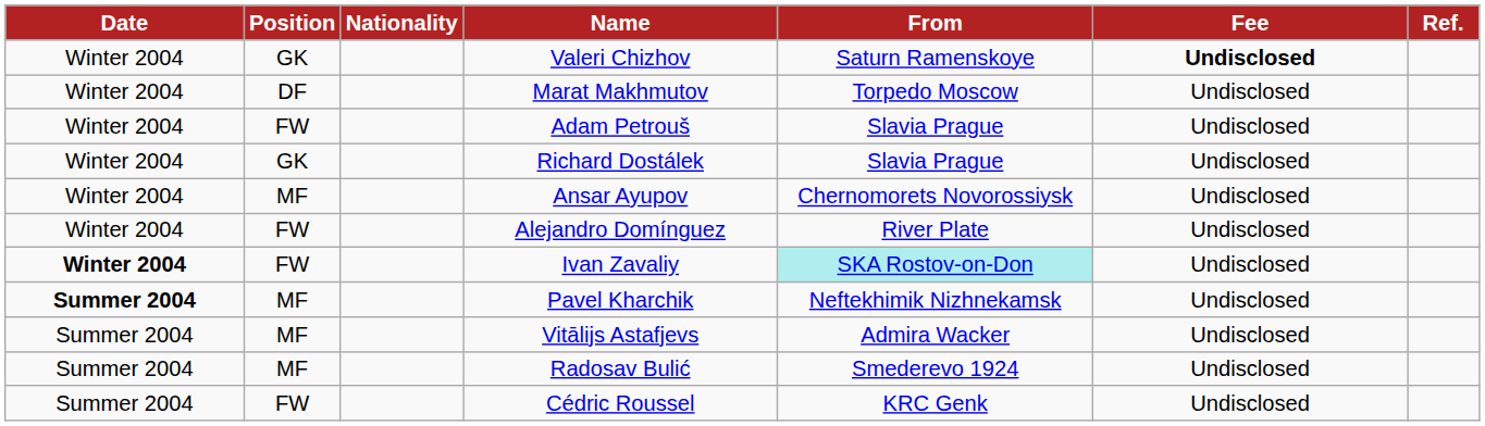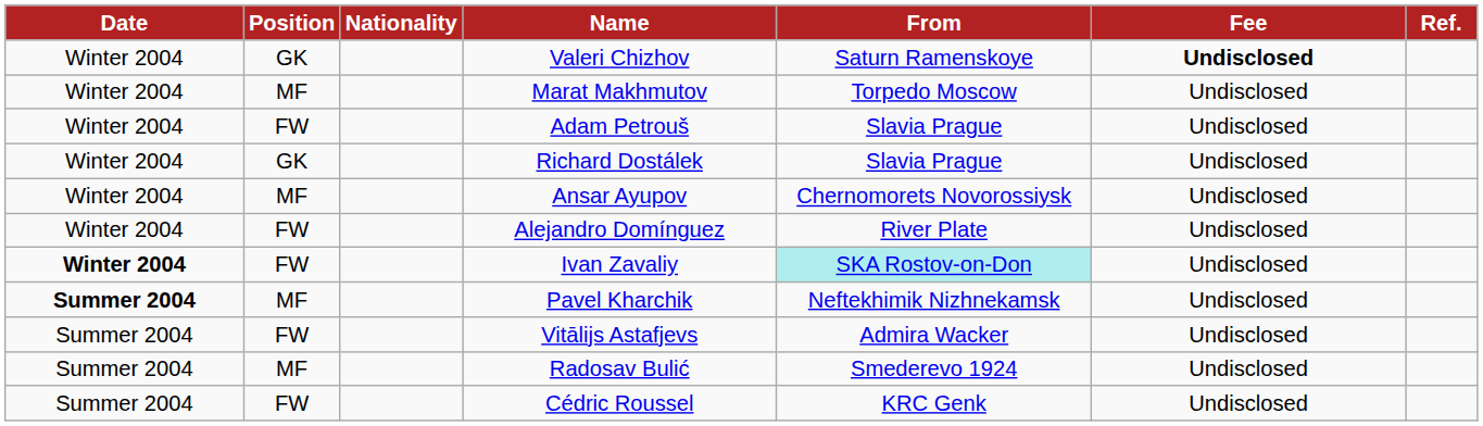 <table class="wikitable"  style="text-align:center; font-size:90%; ">
 <tr>
 <th style="background:#B22222; color:white; width:150px;">Date</th>
 <th style="background:#B22222; color:white; width:50px;">Position</th>
 <th style="background:#B22222; color:white; width:50px;">Nationality</th>
 <th style="background:#B22222; color:white; width:200px;">Name</th>
 <th style="background:#B22222; color:white; width:200px;">From</th>
 <th style="background:#B22222; color:white; width:200px;">Fee</th>
 <th style="background:#B22222; color:white; width:40px;">Ref.</th>
 </tr>
 <tr>
 <td>Winter 2004</td>
 <td>GK</td>
 <td></td>
 <td><a href='#'>Valeri Chizhov</a></td>
 <td><a href='#'>Saturn Ramenskoye</a></td>
 <td><strong>Undisclosed</strong></td>
 <td></td>
 </tr>
 <tr>
 <td>Winter 2004</td>
-<td>DF</td>
+<td>MF</td>
 <td></td>
 <td><a href='#'>Marat Makhmutov</a></td>
 <td><a href='#'>Torpedo Moscow</a></td>
 <td>Undisclosed</td>
 <td></td>
 </tr>
 <tr>
 <td>Winter 2004</td>
 <td>FW</td>
 <td></td>
 <td><a href='#'>Adam Petrouš</a></td>
 <td><a href='#'>Slavia Prague</a></td>
 <td>Undisclosed</td>
 <td></td>
 </tr>
 <tr>
 <td>Winter 2004</td>
 <td>GK</td>
 <td></td>
 <td><a href='#'>Richard Dostálek</a></td>
 <td><a href='#'>Slavia Prague</a></td>
 <td>Undisclosed</td>
 <td></td>
 </tr>
 <tr>
 <td>Winter 2004</td>
 <td>MF</td>
 <td></td>
 <td><a href='#'>Ansar Ayupov</a></td>
 <td><a href='#'>Chernomorets Novorossiysk</a></td>
 <td>Undisclosed</td>
 <td></td>
 </tr>
 <tr>
 <td>Winter 2004</td>
 <td>FW</td>
 <td></td>
 <td><a href='#'>Alejandro Domínguez</a></td>
 <td><a href='#'>River Plate</a></td>
 <td>Undisclosed</td>
 <td></td>
 </tr>
 <tr>
 <td><strong>Winter 2004</strong></td>
 <td>FW</td>
 <td></td>
 <td><a href='#'>Ivan Zavaliy</a></td>
 <td style="background: paleturquoise;"><a href='#'>SKA Rostov-on-Don</a></td>
 <td>Undisclosed</td>
 <td></td>
 </tr>
 <tr>
 <td><strong>Summer 2004</strong></td>
 <td>MF</td>
 <td></td>
 <td><a href='#'>Pavel Kharchik</a></td>
 <td><a href='#'>Neftekhimik Nizhnekamsk</a></td>
 <td>Undisclosed</td>
 <td></td>
 </tr>
 <tr>
 <td>Summer 2004</td>
-<td>MF</td>
+<td>FW</td>
 <td></td>
 <td><a href='#'>Vitālijs Astafjevs</a></td>
 <td><a href='#'>Admira Wacker</a></td>
 <td>Undisclosed</td>
 <td></td>
 </tr>
 <tr>
 <td>Summer 2004</td>
 <td>MF</td>
 <td></td>
 <td><a href='#'>Radosav Bulić</a></td>
 <td><a href='#'>Smederevo 1924</a></td>
 <td>Undisclosed</td>
 <td></td>
 </tr>
 <tr>
 <td>Summer 2004</td>
 <td>FW</td>
 <td></td>
 <td><a href='#'>Cédric Roussel</a></td>
 <td><a href='#'>KRC Genk</a></td>
 <td>Undisclosed</td>
 <td></td>
 </tr>
 </table>
